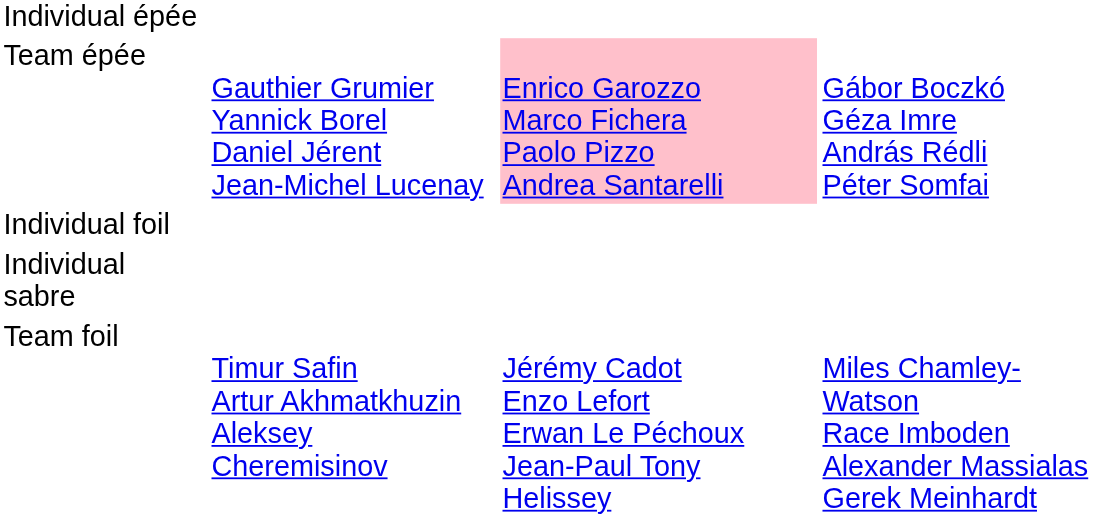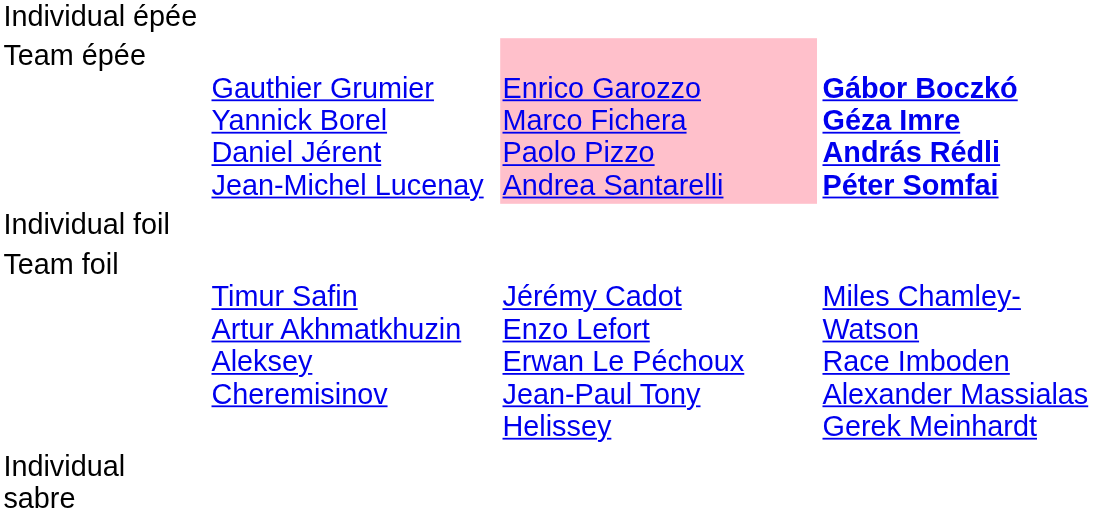 <table>
 <tr>
 <td>Individual épée <br></td>
 <td></td>
 <td></td>
 <td></td>
 </tr>
 <tr valign="top">
 <td>Team épée <br></td>
 <td><br><a href='#'>Gauthier Grumier</a><br><a href='#'>Yannick Borel</a><br><a href='#'>Daniel Jérent</a><br><a href='#'>Jean-Michel Lucenay</a></td>
 <td style="background: pink;"><br><a href='#'>Enrico Garozzo</a><br><a href='#'>Marco Fichera</a><br><a href='#'>Paolo Pizzo</a><br><a href='#'>Andrea Santarelli</a></td>
-<td><br><a href='#'>Gábor Boczkó</a><br><a href='#'>Géza Imre</a><br><a href='#'>András Rédli</a><br><a href='#'>Péter Somfai</a></td>
+<td><strong><br><a href='#'>Gábor Boczkó</a><br><a href='#'>Géza Imre</a><br><a href='#'>András Rédli</a><br><a href='#'>Péter Somfai</a></strong></td>
 </tr>
 <tr>
 <td>Individual foil<br></td>
-<td></td>
-<td></td>
-<td></td>
-</tr>
-<tr>
-<td>Individual sabre<br></td>
 <td></td>
 <td></td>
 <td></td>
 </tr>
 <tr valign="top">
 <td>Team foil<br></td>
 <td><br><a href='#'>Timur Safin</a><br><a href='#'>Artur Akhmatkhuzin</a><br><a href='#'>Aleksey Cheremisinov</a><br> </td>
 <td><br><a href='#'>Jérémy Cadot</a><br><a href='#'>Enzo Lefort</a><br><a href='#'>Erwan Le Péchoux</a><br><a href='#'>Jean-Paul Tony Helissey</a></td>
 <td><br><a href='#'>Miles Chamley-Watson</a><br><a href='#'>Race Imboden</a><br><a href='#'>Alexander Massialas</a><br><a href='#'>Gerek Meinhardt</a></td>
 </tr>
+<tr>
+<td>Individual sabre<br></td>
+<td></td>
+<td></td>
+<td></td>
+</tr>
 </table>
